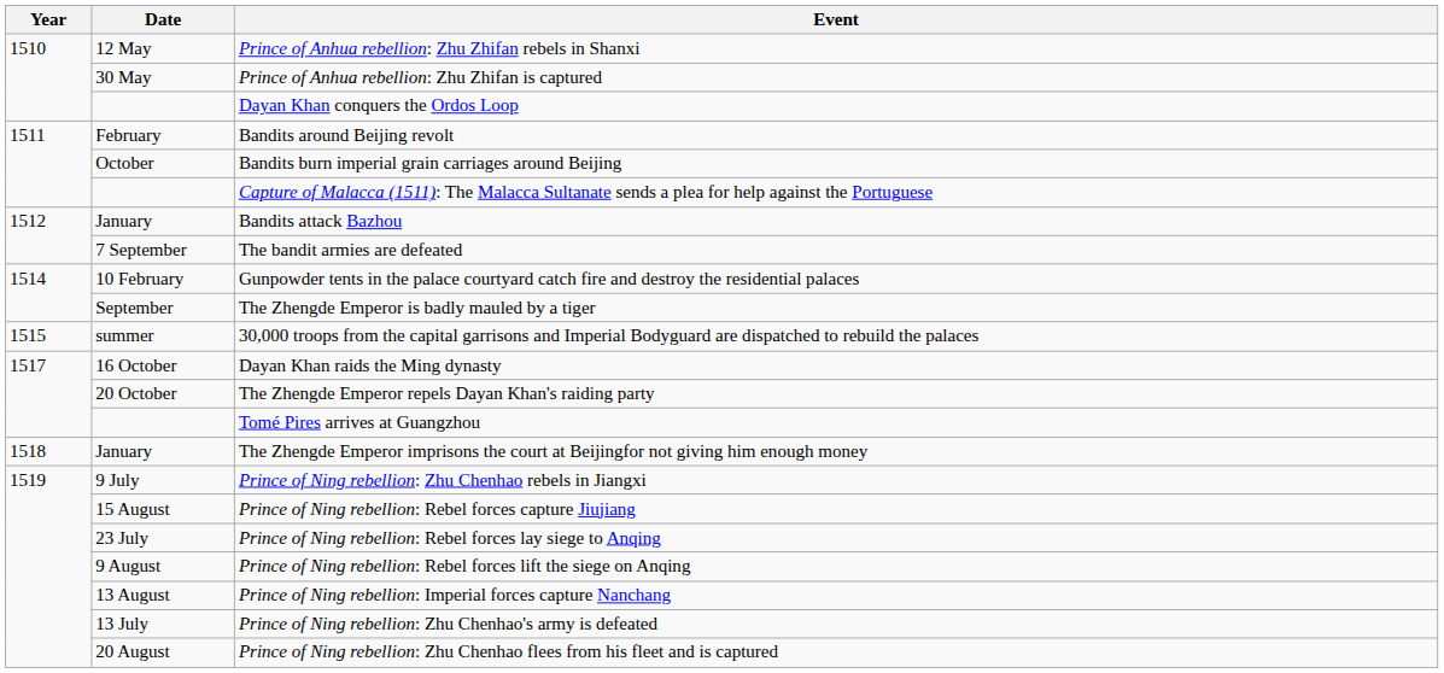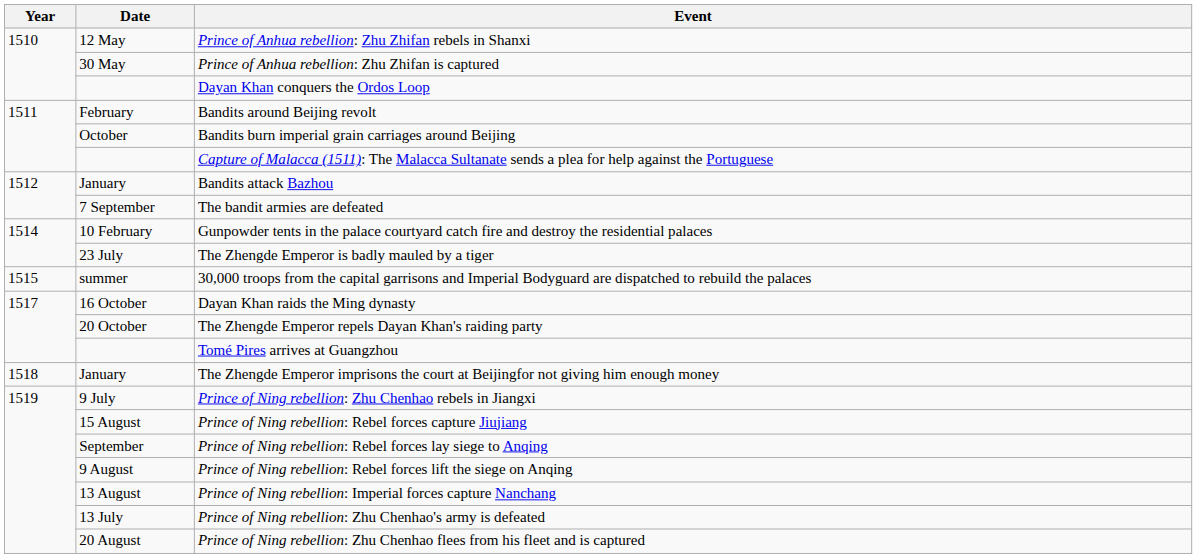 <table class="wikitable" width="100%">
 <tr>
 <th style="width:6%">Year</th>
 <th style="width:10%">Date</th>
 <th>Event</th>
 </tr>
 <tr>
 <td rowspan="3" valign="top">1510</td>
 <td>12 May</td>
 <td><em><a href='#'>Prince of Anhua rebellion</a></em>: <a href='#'>Zhu Zhifan</a> rebels in Shanxi</td>
 </tr>
 <tr>
 <td>30 May</td>
 <td><em>Prince of Anhua rebellion</em>: Zhu Zhifan is captured</td>
 </tr>
 <tr>
 <td></td>
 <td><a href='#'>Dayan Khan</a> conquers the <a href='#'>Ordos Loop</a></td>
 </tr>
 <tr>
 <td rowspan="3" valign="top">1511</td>
 <td>February</td>
 <td>Bandits around Beijing revolt</td>
 </tr>
 <tr>
 <td>October</td>
 <td>Bandits burn imperial grain carriages around Beijing</td>
 </tr>
 <tr>
 <td></td>
 <td><em><a href='#'>Capture of Malacca (1511)</a></em>:  The <a href='#'>Malacca Sultanate</a> sends a plea for help against the <a href='#'>Portuguese</a></td>
 </tr>
 <tr>
 <td rowspan="2" valign="top">1512</td>
 <td>January</td>
 <td>Bandits attack <a href='#'>Bazhou</a></td>
 </tr>
 <tr>
 <td>7 September</td>
 <td>The bandit armies are defeated</td>
 </tr>
 <tr>
 <td rowspan="2" valign="top">1514</td>
 <td>10 February</td>
 <td>Gunpowder tents in the palace courtyard catch fire and destroy the residential palaces</td>
 </tr>
 <tr>
-<td>September</td>
+<td>23 July</td>
 <td>The Zhengde Emperor is badly mauled by a tiger</td>
 </tr>
 <tr>
 <td>1515</td>
 <td>summer</td>
 <td>30,000 troops from the capital garrisons and Imperial Bodyguard are dispatched to rebuild the palaces</td>
 </tr>
 <tr>
 <td rowspan="3" valign="top">1517</td>
 <td>16 October</td>
 <td>Dayan Khan raids the Ming dynasty</td>
 </tr>
 <tr>
 <td>20 October</td>
 <td>The Zhengde Emperor repels Dayan Khan's raiding party</td>
 </tr>
 <tr>
 <td></td>
 <td><a href='#'>Tomé Pires</a> arrives at Guangzhou</td>
 </tr>
 <tr>
 <td>1518</td>
 <td>January</td>
 <td>The Zhengde Emperor imprisons the court at Beijingfor not giving him enough money</td>
 </tr>
 <tr>
 <td rowspan="7" valign="top">1519</td>
 <td>9 July</td>
 <td><em><a href='#'>Prince of Ning rebellion</a></em>: <a href='#'>Zhu Chenhao</a> rebels in Jiangxi</td>
 </tr>
 <tr>
 <td>15 August</td>
 <td><em>Prince of Ning rebellion</em>: Rebel forces capture <a href='#'>Jiujiang</a></td>
 </tr>
 <tr>
-<td>23 July</td>
+<td>September</td>
 <td><em>Prince of Ning rebellion</em>: Rebel forces lay siege to <a href='#'>Anqing</a></td>
 </tr>
 <tr>
 <td>9 August</td>
 <td><em>Prince of Ning rebellion</em>: Rebel forces lift the siege on Anqing</td>
 </tr>
 <tr>
 <td>13 August</td>
 <td><em>Prince of Ning rebellion</em>: Imperial forces capture <a href='#'>Nanchang</a></td>
 </tr>
 <tr>
 <td>13 July</td>
 <td><em>Prince of Ning rebellion</em>: Zhu Chenhao's army is defeated</td>
 </tr>
 <tr>
 <td>20 August</td>
 <td><em>Prince of Ning rebellion</em>: Zhu Chenhao flees from his fleet and is captured</td>
 </tr>
 </table>
